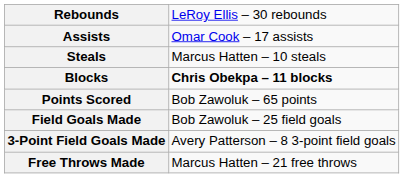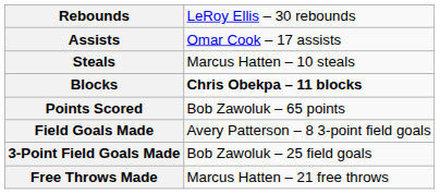 <table class="wikitable">
 <tr>
 <th>Rebounds</th>
 <td><a href='#'>LeRoy Ellis</a> – 30 rebounds</td>
 </tr>
 <tr>
 <th>Assists</th>
 <td><a href='#'>Omar Cook</a> – 17 assists</td>
 </tr>
 <tr>
 <th>Steals</th>
 <td>Marcus Hatten – 10 steals</td>
 </tr>
 <tr>
 <th>Blocks</th>
 <td><strong>Chris Obekpa – 11 blocks</strong></td>
 </tr>
 <tr>
 <th>Points Scored</th>
 <td>Bob Zawoluk – 65 points</td>
 </tr>
 <tr>
 <th>Field Goals Made</th>
-<td>Bob Zawoluk – 25 field goals</td>
+<td>Avery Patterson – 8 3-point field goals</td>
 </tr>
 <tr>
 <th>3-Point Field Goals Made</th>
-<td>Avery Patterson – 8 3-point field goals</td>
+<td>Bob Zawoluk – 25 field goals</td>
 </tr>
 <tr>
 <th>Free Throws Made</th>
 <td>Marcus Hatten – 21 free throws</td>
 </tr>
 </table>
